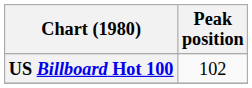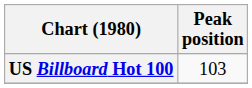 <table class="wikitable sortable plainrowheaders" style="text-align:center">
 <tr>
 <th>Chart (1980)</th>
 <th>Peak<br>position</th>
 </tr>
 <tr>
 </tr>
 <tr>
 </tr>
 <tr>
 </tr>
 <tr>
 </tr>
 <tr>
 </tr>
 <tr>
 <th scope="row">US <a href='#'><em>Billboard</em> Hot 100</a></th>
-<td>102</td>
+<td>103</td>
 </tr>
 <tr>
 </tr>
 <tr>
 </tr>
 <tr>
 </tr>
 </table>
